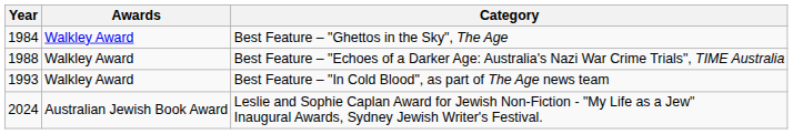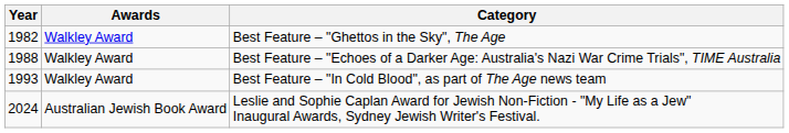 <table class="wikitable">
 <tr>
 <th>Year</th>
 <th>Awards</th>
 <th>Category</th>
 </tr>
 <tr>
-<td>1984</td>
+<td>1982</td>
 <td><a href='#'>Walkley Award</a></td>
 <td>Best Feature – "Ghettos in the Sky", <em>The Age</em></td>
 </tr>
 <tr>
 <td>1988</td>
 <td>Walkley Award</td>
 <td>Best Feature – "Echoes of a Darker Age: Australia's Nazi War Crime Trials", <em>TIME Australia</em></td>
 </tr>
 <tr>
 <td>1993</td>
 <td>Walkley Award</td>
 <td>Best Feature – "In Cold Blood", as part of <em>The Age</em> news team</td>
 </tr>
 <tr>
 <td>2024</td>
 <td>Australian Jewish Book Award</td>
 <td>Leslie and Sophie Caplan Award for Jewish Non-Fiction - "My Life as a Jew"<br>Inaugural Awards, Sydney Jewish Writer's Festival.</td>
 </tr>
 </table>
